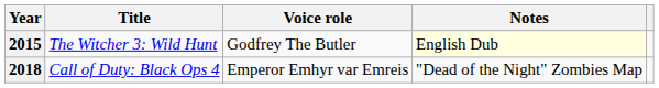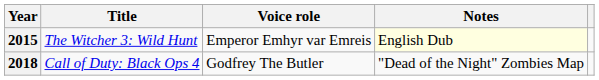 <table class="wikitable plainrowheaders">
 <tr>
 <th scope="col">Year</th>
 <th scope="col">Title</th>
 <th scope="col">Voice role</th>
 <th scope="col" class="unsortable">Notes</th>
 <th scope="col" class="unsortable"></th>
 </tr>
 <tr>
 <th scope=row>2015</th>
 <td><em><a href='#'>The Witcher 3: Wild Hunt</a></em></td>
-<td>Godfrey The Butler</td>
+<td>Emperor Emhyr var Emreis</td>
 <td style="background: lightyellow;">English Dub</td>
 <td style="text-align:center;"></td>
 </tr>
 <tr>
 <th scope=row>2018</th>
 <td><em><a href='#'>Call of Duty: Black Ops 4</a></em></td>
-<td>Emperor Emhyr var Emreis</td>
+<td>Godfrey The Butler</td>
 <td>"Dead of the Night" Zombies Map</td>
 <td style="text-align:center;"></td>
 </tr>
 </table>
